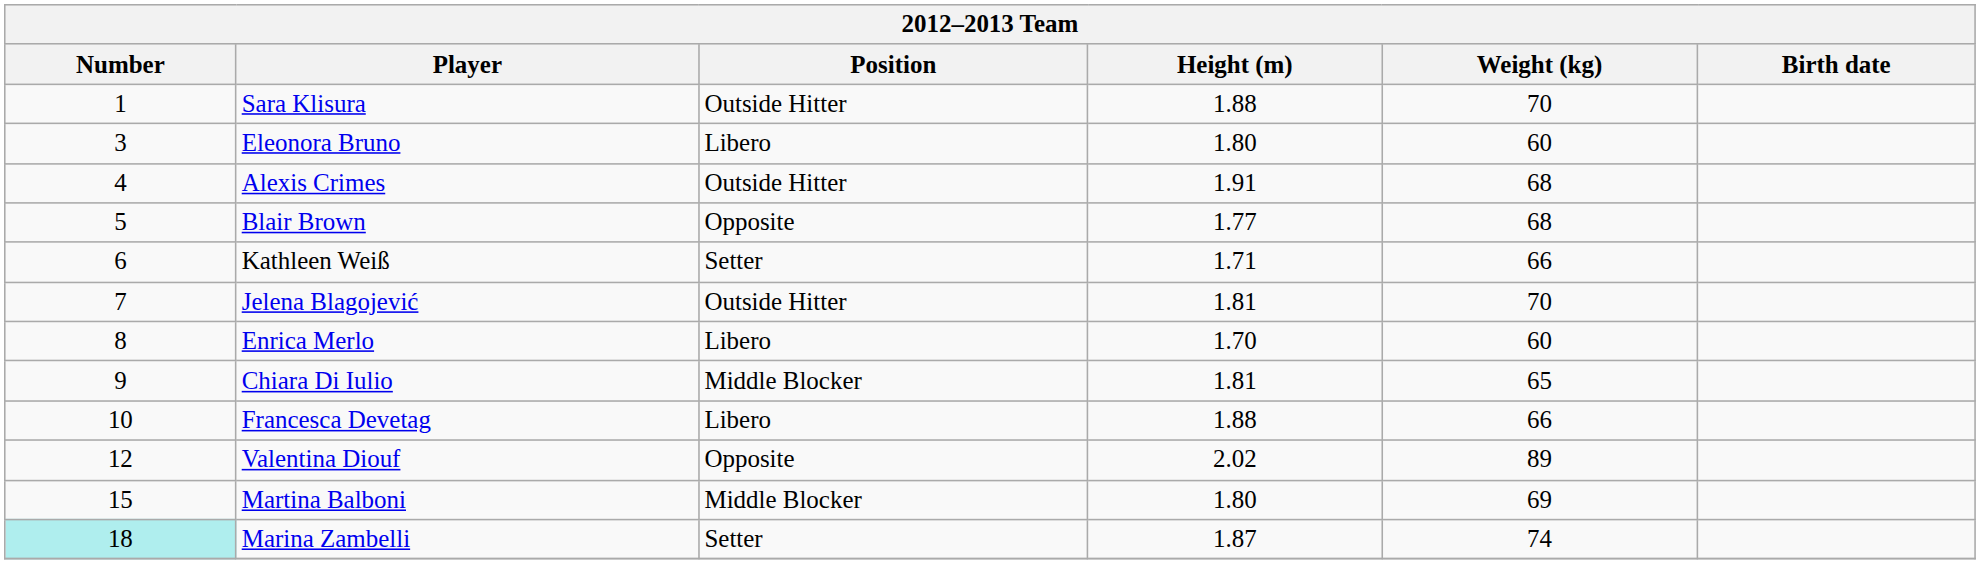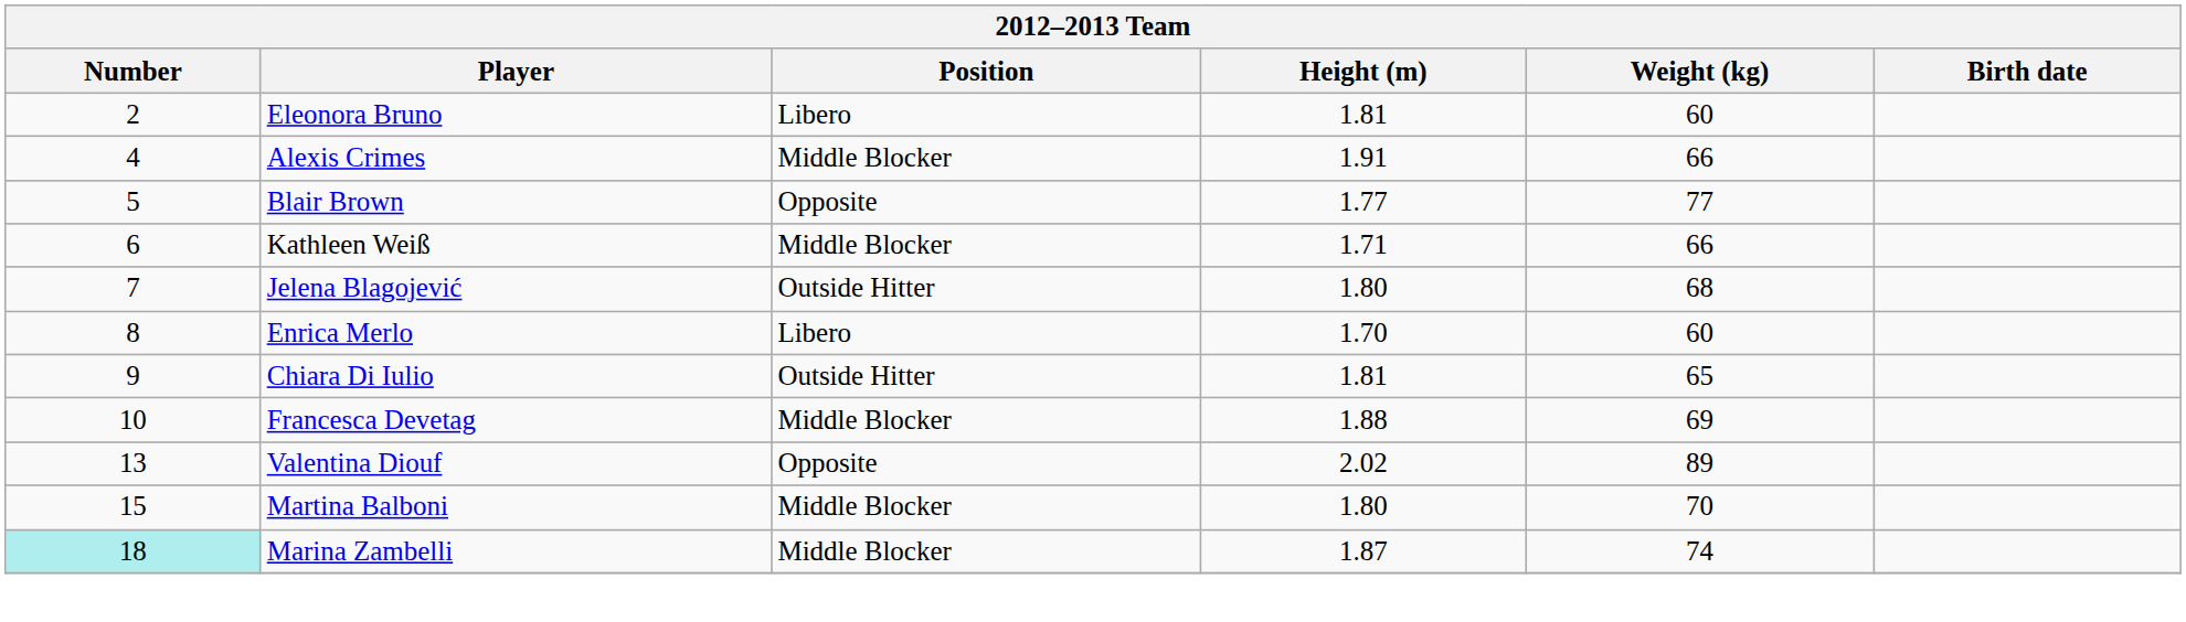 <table class="wikitable" style="width:100%;">
 <tr>
 <th colspan=6><strong>2012–2013 Team</strong></th>
 </tr>
 <tr>
 <th>Number</th>
 <th>Player</th>
 <th>Position</th>
 <th>Height (m)</th>
 <th>Weight (kg)</th>
 <th>Birth date</th>
 </tr>
 <tr>
-<td align=center>1</td>
-<td> <a href='#'>Sara Klisura</a></td>
-<td>Outside Hitter</td>
-<td align=center>1.88</td>
-<td align=center>70</td>
-<td></td>
-</tr>
-<tr>
-<td align=center>3</td>
+<td align=center>2</td>
 <td> <a href='#'>Eleonora Bruno</a></td>
 <td>Libero</td>
-<td align=center>1.80</td>
+<td align=center>1.81</td>
 <td align=center>60</td>
 <td></td>
 </tr>
 <tr>
 <td align=center>4</td>
 <td> <a href='#'>Alexis Crimes</a></td>
-<td>Outside Hitter</td>
+<td>Middle Blocker</td>
 <td align=center>1.91</td>
-<td align=center>68</td>
+<td align=center>66</td>
 <td></td>
 </tr>
 <tr>
 <td align=center>5</td>
 <td> <a href='#'>Blair Brown</a></td>
 <td>Opposite</td>
 <td align=center>1.77</td>
-<td align=center>68</td>
+<td align=center>77</td>
 <td></td>
 </tr>
 <tr>
 <td align=center>6</td>
 <td> Kathleen Weiß</td>
-<td>Setter</td>
+<td>Middle Blocker</td>
 <td align=center>1.71</td>
 <td align=center>66</td>
 <td></td>
 </tr>
 <tr>
 <td align=center>7</td>
 <td> <a href='#'>Jelena Blagojević</a></td>
 <td>Outside Hitter</td>
-<td align=center>1.81</td>
-<td align=center>70</td>
+<td align=center>1.80</td>
+<td align=center>68</td>
 <td></td>
 </tr>
 <tr>
 <td align=center>8</td>
 <td> <a href='#'>Enrica Merlo</a></td>
 <td>Libero</td>
 <td align=center>1.70</td>
 <td align=center>60</td>
 <td></td>
 </tr>
 <tr>
 <td align=center>9</td>
 <td> <a href='#'>Chiara Di Iulio</a></td>
-<td>Middle Blocker</td>
+<td>Outside Hitter</td>
 <td align=center>1.81</td>
 <td align=center>65</td>
 <td></td>
 </tr>
 <tr>
 <td align=center>10</td>
 <td> <a href='#'>Francesca Devetag</a></td>
-<td>Libero</td>
+<td>Middle Blocker</td>
 <td align=center>1.88</td>
-<td align=center>66</td>
+<td align=center>69</td>
 <td></td>
 </tr>
 <tr>
-<td align=center>12</td>
+<td align=center>13</td>
 <td> <a href='#'>Valentina Diouf</a></td>
 <td>Opposite</td>
 <td align=center>2.02</td>
 <td align=center>89</td>
 <td></td>
 </tr>
 <tr>
 <td align=center>15</td>
 <td> <a href='#'>Martina Balboni</a></td>
 <td>Middle Blocker</td>
 <td align=center>1.80</td>
-<td align=center>69</td>
+<td align=center>70</td>
 <td></td>
 </tr>
 <tr>
 <td align=center style="background: paleturquoise;">18</td>
 <td> <a href='#'>Marina Zambelli</a></td>
-<td>Setter</td>
+<td>Middle Blocker</td>
 <td align=center>1.87</td>
 <td align=center>74</td>
 <td></td>
 </tr>
 <tr>
 </tr>
 </table>
